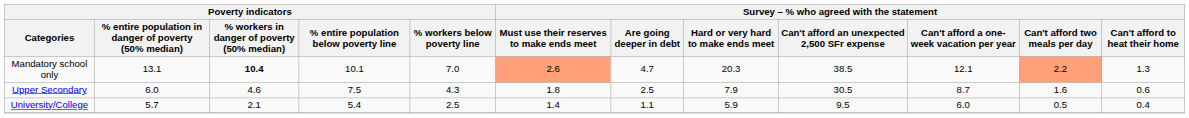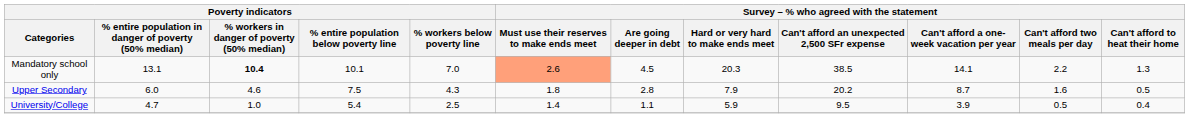 <table class="wikitable sortable collapsible collapsed" style="text-align: center;">
 <tr>
 <th Colspan="5">Poverty indicators</th>
 <th colspan="7">Survey – % who agreed with the statement</th>
 </tr>
 <tr>
 <th>Categories</th>
 <th>% entire population in danger of poverty<br>(50% median)</th>
 <th>% workers in danger of poverty<br>(50% median)</th>
 <th>% entire population below poverty line</th>
 <th>% workers below poverty line</th>
 <th>Must use their reserves to make ends meet</th>
 <th>Are going deeper in debt</th>
 <th>Hard or very hard to make ends meet</th>
 <th>Can't afford an unexpected 2,500 SFr expense</th>
 <th>Can't afford a one-week vacation per year</th>
 <th>Can't afford two meals per day</th>
 <th>Can't afford to heat their home</th>
 </tr>
 <tr>
 <td>Mandatory school only</td>
 <td>13.1</td>
 <td><strong>10.4</strong></td>
 <td>10.1</td>
 <td>7.0</td>
 <td style="background: lightsalmon;">2.6</td>
-<td>4.7</td>
+<td>4.5</td>
 <td>20.3</td>
 <td>38.5</td>
-<td>12.1</td>
-<td style="background: lightsalmon;">2.2</td>
+<td>14.1</td>
+<td>2.2</td>
 <td>1.3</td>
 </tr>
 <tr fff>
 <td><a href='#'>Upper Secondary</a></td>
 <td>6.0</td>
 <td>4.6</td>
 <td>7.5</td>
 <td>4.3</td>
 <td>1.8</td>
-<td>2.5</td>
+<td>2.8</td>
 <td>7.9</td>
-<td>30.5</td>
+<td>20.2</td>
 <td>8.7</td>
 <td>1.6</td>
-<td>0.6</td>
+<td>0.5</td>
 </tr>
 <tr>
 <td><a href='#'>University/College</a></td>
-<td>5.7</td>
-<td>2.1</td>
+<td>4.7</td>
+<td>1.0</td>
 <td>5.4</td>
 <td>2.5</td>
 <td>1.4</td>
 <td>1.1</td>
 <td>5.9</td>
 <td>9.5</td>
-<td>6.0</td>
+<td>3.9</td>
 <td>0.5</td>
 <td>0.4</td>
 </tr>
 <tr>
 </tr>
 </table>
